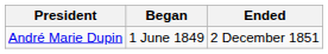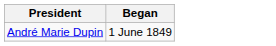 <table class="wikitable">
 <tr>
 <th scope="col">President</th>
 <th scope="col">Began</th>
-<th scope="col">Ended</th>
 </tr>
 <tr>
 <td><a href='#'>André Marie Dupin</a></td>
 <td>1 June 1849</td>
-<td>2 December 1851</td>
 </tr>
 </table>
